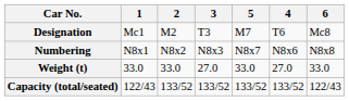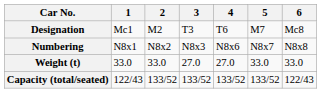 <table class="wikitable">
 <tr>
 <th>Car No.</th>
 <th>1</th>
 <th>2</th>
 <th>3</th>
+<th>4</th>
 <th>5</th>
-<th>4</th>
 <th>6</th>
 </tr>
 <tr>
 <th>Designation</th>
 <td>Mc1</td>
 <td>M2</td>
 <td>T3</td>
+<td>T6</td>
 <td>M7</td>
-<td>T6</td>
 <td>Mc8</td>
 </tr>
 <tr>
 <th>Numbering</th>
 <td>N8x1</td>
 <td>N8x2</td>
 <td>N8x3</td>
+<td>N8x6</td>
 <td>N8x7</td>
-<td>N8x6</td>
 <td>N8x8</td>
 </tr>
 <tr>
 <th>Weight (t)</th>
 <td>33.0</td>
 <td>33.0</td>
 <td>27.0</td>
+<td>27.0</td>
 <td>33.0</td>
-<td>27.0</td>
 <td>33.0</td>
 </tr>
 <tr>
 <th>Capacity (total/seated)</th>
 <td>122/43</td>
 <td>133/52</td>
 <td>133/52</td>
 <td>133/52</td>
 <td>133/52</td>
 <td>122/43</td>
 </tr>
 </table>
